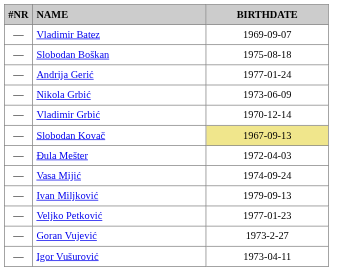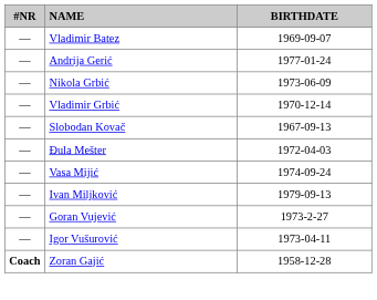 <table border="1" cellspacing="2" cellpadding="5" style="border-collapse: collapse; font-size: 90%;">
 <tr style="background: #cccccc">
 <th>#NR</th>
 <th style="text-align: left; width: 16em">NAME</th>
 <th style="width: 11em">BIRTHDATE</th>
 </tr>
 <tr>
 <td align="center">—</td>
 <td><a href='#'>Vladimir Batez</a></td>
 <td align="center">1969-09-07</td>
-</tr>
-<tr>
-<td align="center">—</td>
-<td><a href='#'>Slobodan Boškan</a></td>
-<td align="center">1975-08-18</td>
 </tr>
 <tr>
 <td align="center">—</td>
 <td><a href='#'>Andrija Gerić</a></td>
 <td align="center">1977-01-24</td>
 </tr>
 <tr>
 <td align="center">—</td>
 <td><a href='#'>Nikola Grbić</a></td>
 <td align="center">1973-06-09</td>
 </tr>
 <tr>
 <td align="center">—</td>
 <td><a href='#'>Vladimir Grbić</a></td>
 <td align="center">1970-12-14</td>
 </tr>
 <tr>
 <td align="center">—</td>
 <td><a href='#'>Slobodan Kovač</a></td>
-<td align="center" style="background: khaki;">1967-09-13</td>
+<td align="center">1967-09-13</td>
 </tr>
 <tr>
 <td align="center">—</td>
 <td><a href='#'>Đula Mešter</a></td>
 <td align="center">1972-04-03</td>
 </tr>
 <tr>
 <td align="center">—</td>
 <td><a href='#'>Vasa Mijić</a></td>
 <td align="center">1974-09-24</td>
 </tr>
 <tr>
 <td align="center">—</td>
 <td><a href='#'>Ivan Miljković</a></td>
 <td align="center">1979-09-13</td>
 </tr>
 <tr>
 <td align="center">—</td>
-<td><a href='#'>Veljko Petković</a></td>
-<td align="center">1977-01-23</td>
-</tr>
-<tr>
-<td align="center">—</td>
 <td><a href='#'>Goran Vujević</a></td>
 <td align="center">1973-2-27</td>
 </tr>
 <tr>
 <td align="center">—</td>
 <td><a href='#'>Igor Vušurović</a></td>
 <td align="center">1973-04-11</td>
 </tr>
+<tr>
+<td align="center"><strong>Coach</strong></td>
+<td><a href='#'>Zoran Gajić</a></td>
+<td align="center">1958-12-28</td>
+</tr>
 </table>
